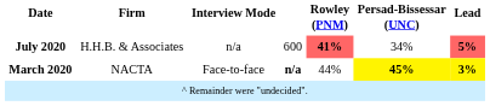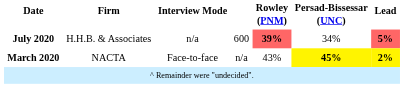 <table class="toccolours" cellspacing="0" cellpadding="5" style="float:left; text-align:center; margin-right:.4em; margin-top:.4em; font-size:95%;">
 <tr>
 <th rowspan="2">Date</th>
 <th rowspan="2">Firm</th>
 <th rowspan="2">Interview Mode</th>
 <th rowspan="2"></th>
 <th></th>
 <th></th>
 <th rowspan="2">Lead</th>
 </tr>
 <tr>
 <th>Rowley<br>(<a href='#'>PNM</a>)</th>
 <th>Persad-Bissessar<br>(<a href='#'>UNC</a>)</th>
 </tr>
 <tr>
 <th>July 2020</th>
 <td>H.H.B. & Associates</td>
 <td>n/a</td>
 <td>600</td>
-<td style="background:#f66;"><strong>41%</strong></td>
+<td style="background:#f66;"><strong>39%</strong></td>
 <td>34%</td>
 <td style="background:#f66;"><strong>5%</strong></td>
 </tr>
 <tr>
 <th>March 2020</th>
 <td>NACTA</td>
 <td>Face-to-face</td>
-<td><strong>n/a</strong></td>
-<td>44%</td>
+<td>n/a</td>
+<td>43%</td>
 <td style="background:#fff400;"><strong>45%</strong></td>
-<td style="background:#fff400;"><strong>3%</strong></td>
+<td style="background:#fff400;"><strong>2%</strong></td>
 </tr>
 <tr>
 <td colspan="9" style="font-size:80%; background:#cef; text-align:center;">^ Remainder were "undecided".</td>
 </tr>
 </table>
